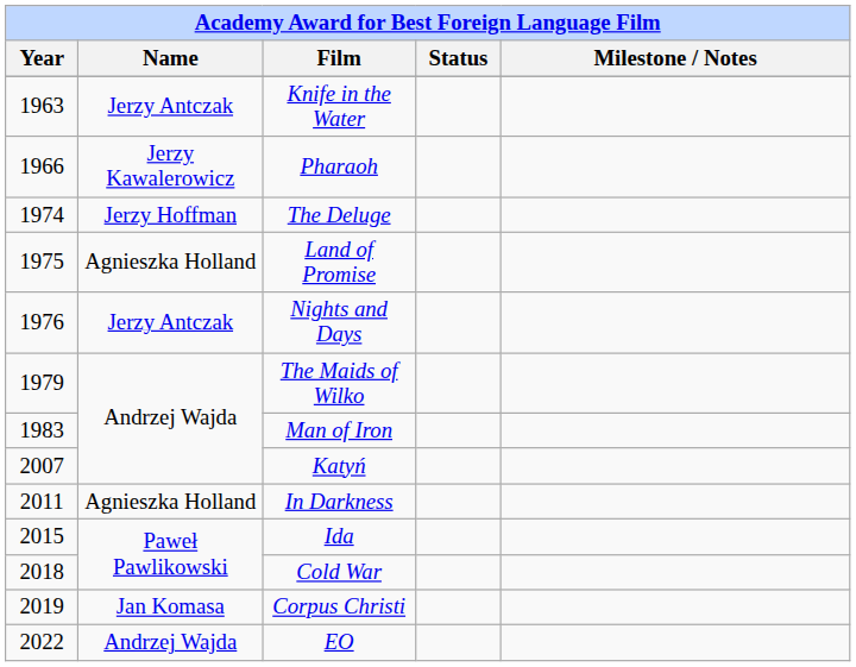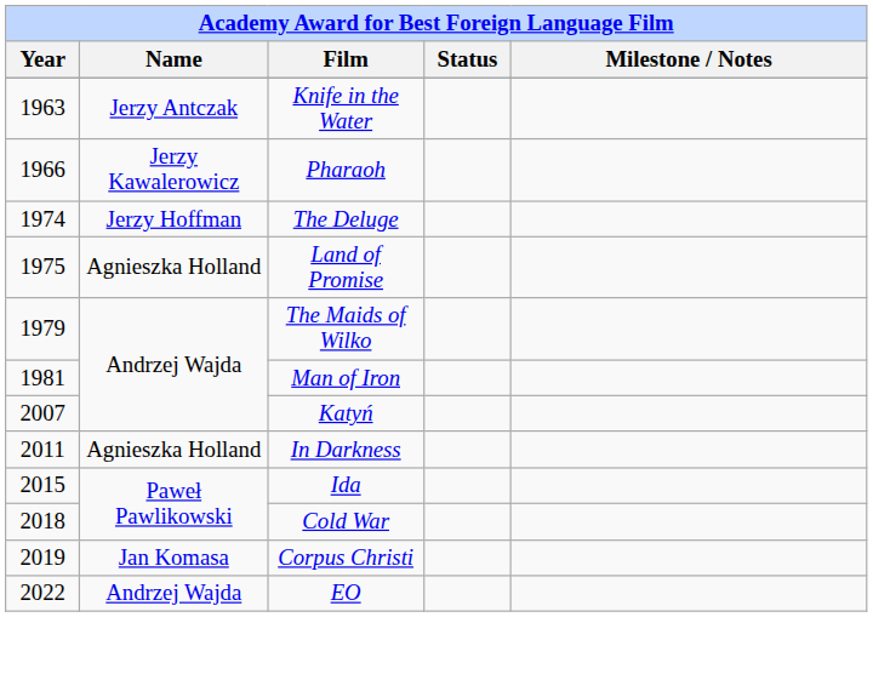 <table class="wikitable" style="text-align: center">
 <tr ---- bgcolor="#bfd7ff">
 <td colspan=5 align=center><strong><a href='#'>Academy Award for Best Foreign Language Film</a></strong></td>
 </tr>
 <tr ---- bgcolor="#ebf5ff">
 <th width="75">Year</th>
 <th width="200">Name</th>
 <th width="200">Film</th>
 <th width="80">Status</th>
 <th width="650">Milestone / Notes</th>
 </tr>
 <tr>
 </tr>
 <tr>
 <td>1963</td>
 <td><a href='#'>Jerzy Antczak</a></td>
 <td><em><a href='#'>Knife in the Water</a></em></td>
 <td></td>
 <td></td>
 </tr>
 <tr>
 <td>1966</td>
 <td><a href='#'>Jerzy Kawalerowicz</a></td>
 <td><em><a href='#'>Pharaoh</a></em></td>
 <td></td>
 <td></td>
 </tr>
 <tr>
 <td>1974</td>
 <td><a href='#'>Jerzy Hoffman</a></td>
 <td><em><a href='#'>The Deluge</a></em></td>
 <td></td>
 <td></td>
 </tr>
 <tr>
 <td>1975</td>
 <td>Agnieszka Holland</td>
 <td><em><a href='#'>Land of Promise</a></em></td>
 <td></td>
 <td></td>
 </tr>
 <tr>
-<td>1976</td>
-<td><a href='#'>Jerzy Antczak</a></td>
-<td><em><a href='#'>Nights and Days</a></em></td>
-<td></td>
-<td></td>
-</tr>
-<tr>
 <td>1979</td>
 <td rowspan="3">Andrzej Wajda</td>
 <td><em><a href='#'>The Maids of Wilko</a></em></td>
 <td></td>
 <td></td>
 </tr>
 <tr>
-<td>1983</td>
+<td>1981</td>
 <td><em><a href='#'>Man of Iron</a></em></td>
 <td></td>
 <td></td>
 </tr>
 <tr>
 <td>2007</td>
 <td><em><a href='#'>Katyń</a></em></td>
 <td></td>
 <td></td>
 </tr>
 <tr>
 <td>2011</td>
 <td>Agnieszka Holland</td>
 <td><em><a href='#'>In Darkness</a></em></td>
 <td></td>
 <td></td>
 </tr>
 <tr>
 <td>2015</td>
 <td rowspan="2"><a href='#'>Paweł Pawlikowski</a></td>
 <td><em><a href='#'>Ida</a></em></td>
 <td></td>
 <td></td>
 </tr>
 <tr>
 <td>2018</td>
 <td><em><a href='#'>Cold War</a></em></td>
 <td></td>
 <td></td>
 </tr>
 <tr>
 <td>2019</td>
 <td><a href='#'>Jan Komasa</a></td>
 <td><em><a href='#'>Corpus Christi</a></em></td>
 <td></td>
 <td></td>
 </tr>
 <tr>
 <td>2022</td>
 <td><a href='#'>Andrzej Wajda</a></td>
 <td><em><a href='#'>EO</a></em></td>
 <td></td>
 <td></td>
 </tr>
 </table>
